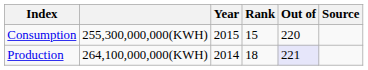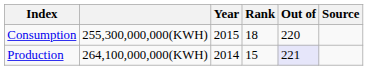 <table class="wikitable sortable">
 <tr>
 <th>Index</th>
 <th></th>
 <th>Year</th>
 <th>Rank</th>
 <th>Out of</th>
 <th>Source</th>
 </tr>
 <tr>
 <td><a href='#'>Consumption</a></td>
 <td>255,300,000,000(KWH)</td>
 <td>2015</td>
-<td>15</td>
+<td>18</td>
 <td>220</td>
 <td></td>
 </tr>
 <tr>
 <td><a href='#'>Production</a></td>
 <td>264,100,000,000(KWH)</td>
 <td>2014</td>
-<td>18</td>
+<td>15</td>
 <td style="background: lavender;">221</td>
 <td></td>
 </tr>
 </table>
